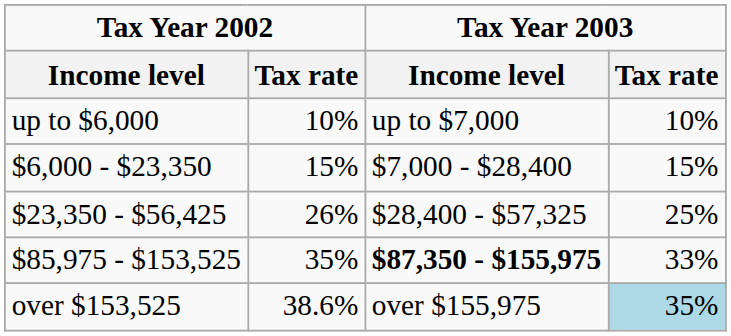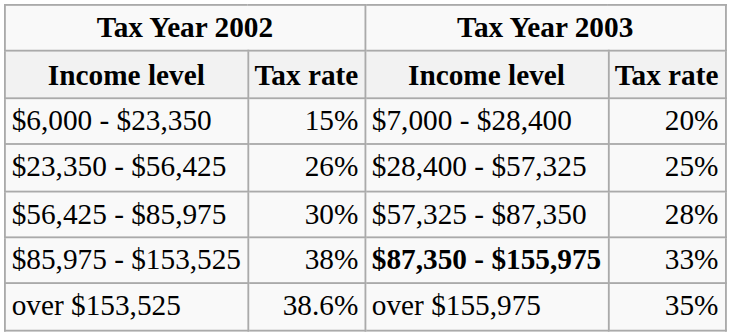 <table class=wikitable>
 <tr>
 <td colspan="2" align="center"><strong>Tax Year 2002</strong></td>
 <td colspan="2" align="center"><strong>Tax Year 2003</strong></td>
 </tr>
 <tr>
 <th>Income level</th>
 <th>Tax rate</th>
 <th>Income level</th>
 <th>Tax rate</th>
 </tr>
 <tr>
-<td>up to $6,000</td>
-<td align="right">10%</td>
-<td>up to $7,000</td>
-<td align="right">10%</td>
-</tr>
-<tr>
 <td>$6,000 - $23,350</td>
 <td align="right">15%</td>
 <td>$7,000 - $28,400</td>
-<td align="right">15%</td>
+<td align="right">20%</td>
 </tr>
 <tr>
 <td>$23,350 - $56,425</td>
 <td align="right">26%</td>
 <td>$28,400 - $57,325</td>
 <td align="right">25%</td>
 </tr>
 <tr>
+<td>$56,425 - $85,975</td>
+<td align="right">30%</td>
+<td>$57,325 - $87,350</td>
+<td align="right">28%</td>
+</tr>
+<tr>
 <td>$85,975 - $153,525</td>
-<td align="right">35%</td>
+<td align="right">38%</td>
 <td><strong>$87,350 - $155,975</strong></td>
 <td align="right">33%</td>
 </tr>
 <tr>
 <td>over $153,525</td>
 <td align="right">38.6%</td>
 <td>over $155,975</td>
-<td align="right" style="background: lightblue;">35%</td>
+<td align="right">35%</td>
 </tr>
 </table>
